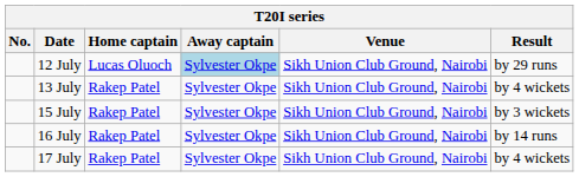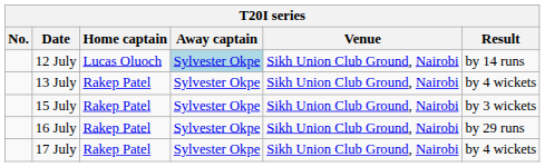 <table class="wikitable">
 <tr>
 <th colspan="9">T20I series</th>
 </tr>
 <tr>
 <th>No.</th>
 <th>Date</th>
 <th>Home captain</th>
 <th>Away captain</th>
 <th>Venue</th>
 <th>Result</th>
 </tr>
 <tr>
 <td></td>
 <td>12 July</td>
 <td><a href='#'>Lucas Oluoch</a></td>
 <td style="background: lightblue;"><a href='#'>Sylvester Okpe</a></td>
 <td><a href='#'>Sikh Union Club Ground</a>, <a href='#'>Nairobi</a></td>
-<td> by 29 runs</td>
+<td> by 14 runs</td>
 </tr>
 <tr>
 <td></td>
 <td>13 July</td>
 <td><a href='#'>Rakep Patel</a></td>
 <td><a href='#'>Sylvester Okpe</a></td>
 <td><a href='#'>Sikh Union Club Ground</a>, <a href='#'>Nairobi</a></td>
 <td> by 4 wickets</td>
 </tr>
 <tr>
 <td></td>
 <td>15 July</td>
 <td><a href='#'>Rakep Patel</a></td>
 <td><a href='#'>Sylvester Okpe</a></td>
 <td><a href='#'>Sikh Union Club Ground</a>, <a href='#'>Nairobi</a></td>
 <td> by 3 wickets</td>
 </tr>
 <tr>
 <td></td>
 <td>16 July</td>
 <td><a href='#'>Rakep Patel</a></td>
 <td><a href='#'>Sylvester Okpe</a></td>
 <td><a href='#'>Sikh Union Club Ground</a>, <a href='#'>Nairobi</a></td>
-<td> by 14 runs</td>
+<td> by 29 runs</td>
 </tr>
 <tr>
 <td></td>
 <td>17 July</td>
 <td><a href='#'>Rakep Patel</a></td>
 <td><a href='#'>Sylvester Okpe</a></td>
 <td><a href='#'>Sikh Union Club Ground</a>, <a href='#'>Nairobi</a></td>
 <td> by 4 wickets</td>
 </tr>
 </table>
